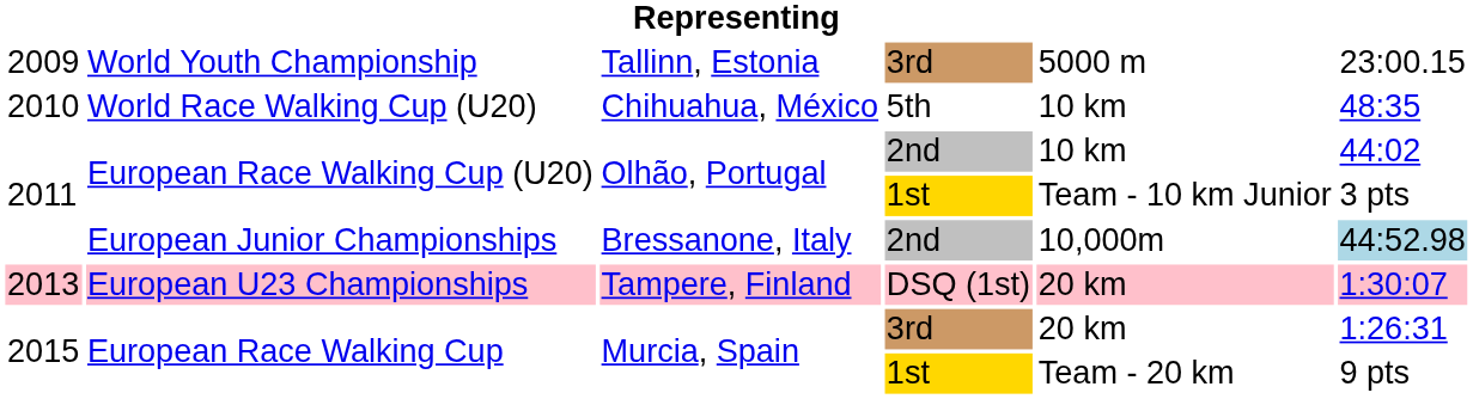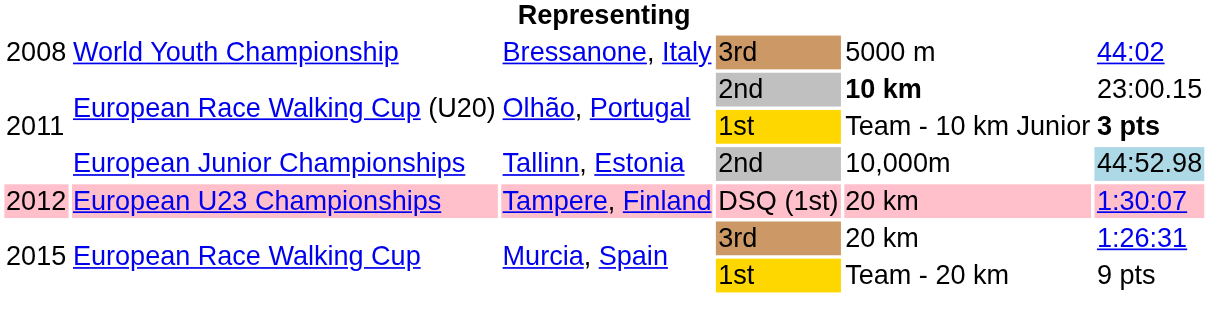 <table>
 <tr>
 <th colspan="6">Representing </th>
 </tr>
 <tr>
-<td>2009</td>
+<td>2008</td>
 <td><a href='#'>World Youth Championship</a></td>
-<td><a href='#'>Tallinn</a>, <a href='#'>Estonia</a></td>
+<td><a href='#'>Bressanone</a>, <a href='#'>Italy</a></td>
 <td bgcolor="cc9966">3rd</td>
 <td>5000 m</td>
-<td>23:00.15</td>
-</tr>
-<tr>
-<td>2010</td>
-<td><a href='#'>World Race Walking Cup</a> (U20)</td>
-<td><a href='#'>Chihuahua</a>, <a href='#'>México</a></td>
-<td>5th</td>
-<td>10 km</td>
-<td><a href='#'>48:35</a></td>
+<td><a href='#'>44:02</a></td>
 </tr>
 <tr>
 <td rowspan=3>2011</td>
 <td rowspan=2><a href='#'>European Race Walking Cup</a> (U20)</td>
 <td rowspan=2><a href='#'>Olhão</a>, <a href='#'>Portugal</a></td>
 <td bgcolor=silver>2nd</td>
-<td>10 km</td>
-<td><a href='#'>44:02</a></td>
+<td><strong>10 km</strong></td>
+<td>23:00.15</td>
 </tr>
 <tr>
 <td bgcolor=gold>1st</td>
 <td>Team - 10 km Junior</td>
-<td>3 pts</td>
+<td><strong>3 pts</strong></td>
 </tr>
 <tr>
 <td><a href='#'>European Junior Championships</a></td>
-<td><a href='#'>Bressanone</a>, <a href='#'>Italy</a></td>
+<td><a href='#'>Tallinn</a>, <a href='#'>Estonia</a></td>
 <td bgcolor=silver>2nd</td>
 <td>10,000m</td>
 <td style="background: lightblue;">44:52.98</td>
 </tr>
 <tr bgcolor=pink>
-<td>2013</td>
+<td>2012</td>
 <td><a href='#'>European U23 Championships</a></td>
 <td><a href='#'>Tampere</a>, <a href='#'>Finland</a></td>
 <td>DSQ (1st)</td>
 <td>20 km</td>
 <td><a href='#'>1:30:07</a></td>
 </tr>
 <tr>
 <td rowspan=2>2015</td>
 <td rowspan=2><a href='#'>European Race Walking Cup</a></td>
 <td rowspan=2><a href='#'>Murcia</a>, <a href='#'>Spain</a></td>
 <td bgcolor="cc9966">3rd</td>
 <td>20 km</td>
 <td><a href='#'>1:26:31</a></td>
 </tr>
 <tr>
 <td bgcolor=gold>1st</td>
 <td>Team - 20 km</td>
 <td>9 pts</td>
 </tr>
 </table>
